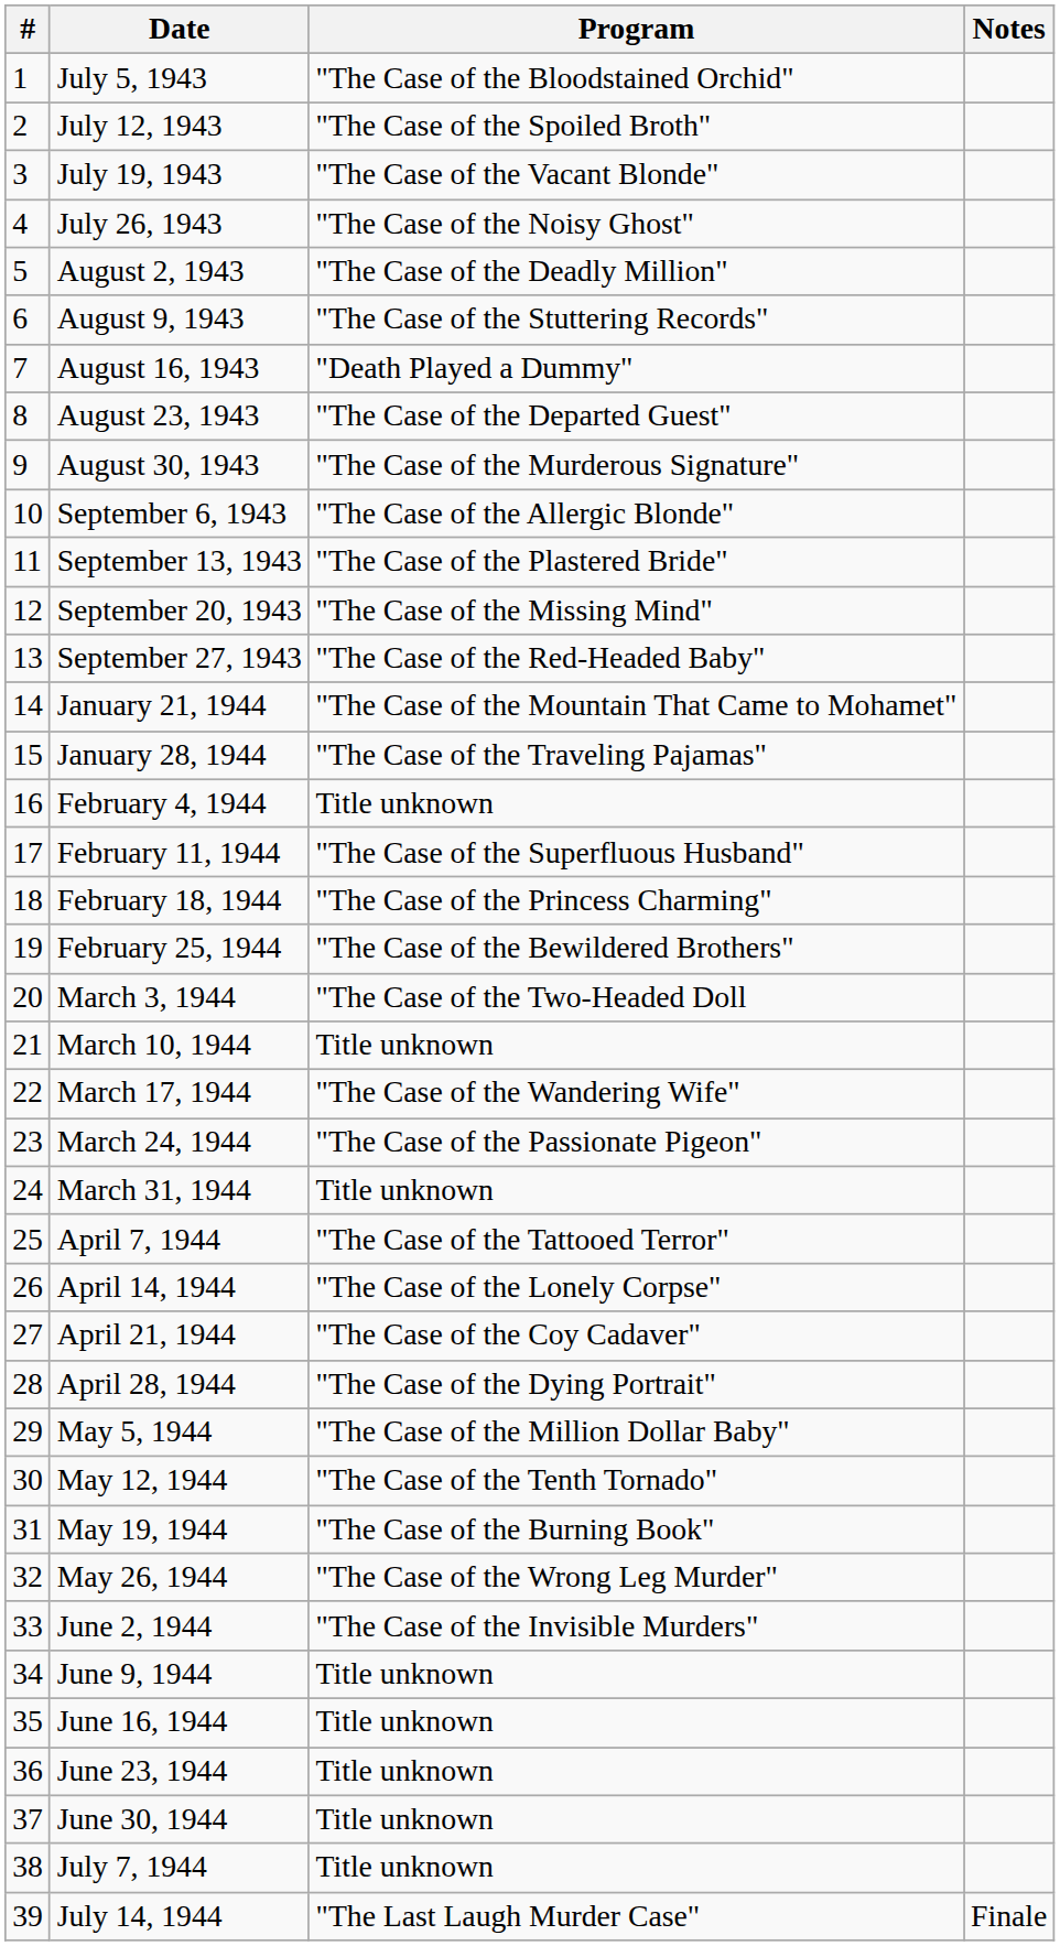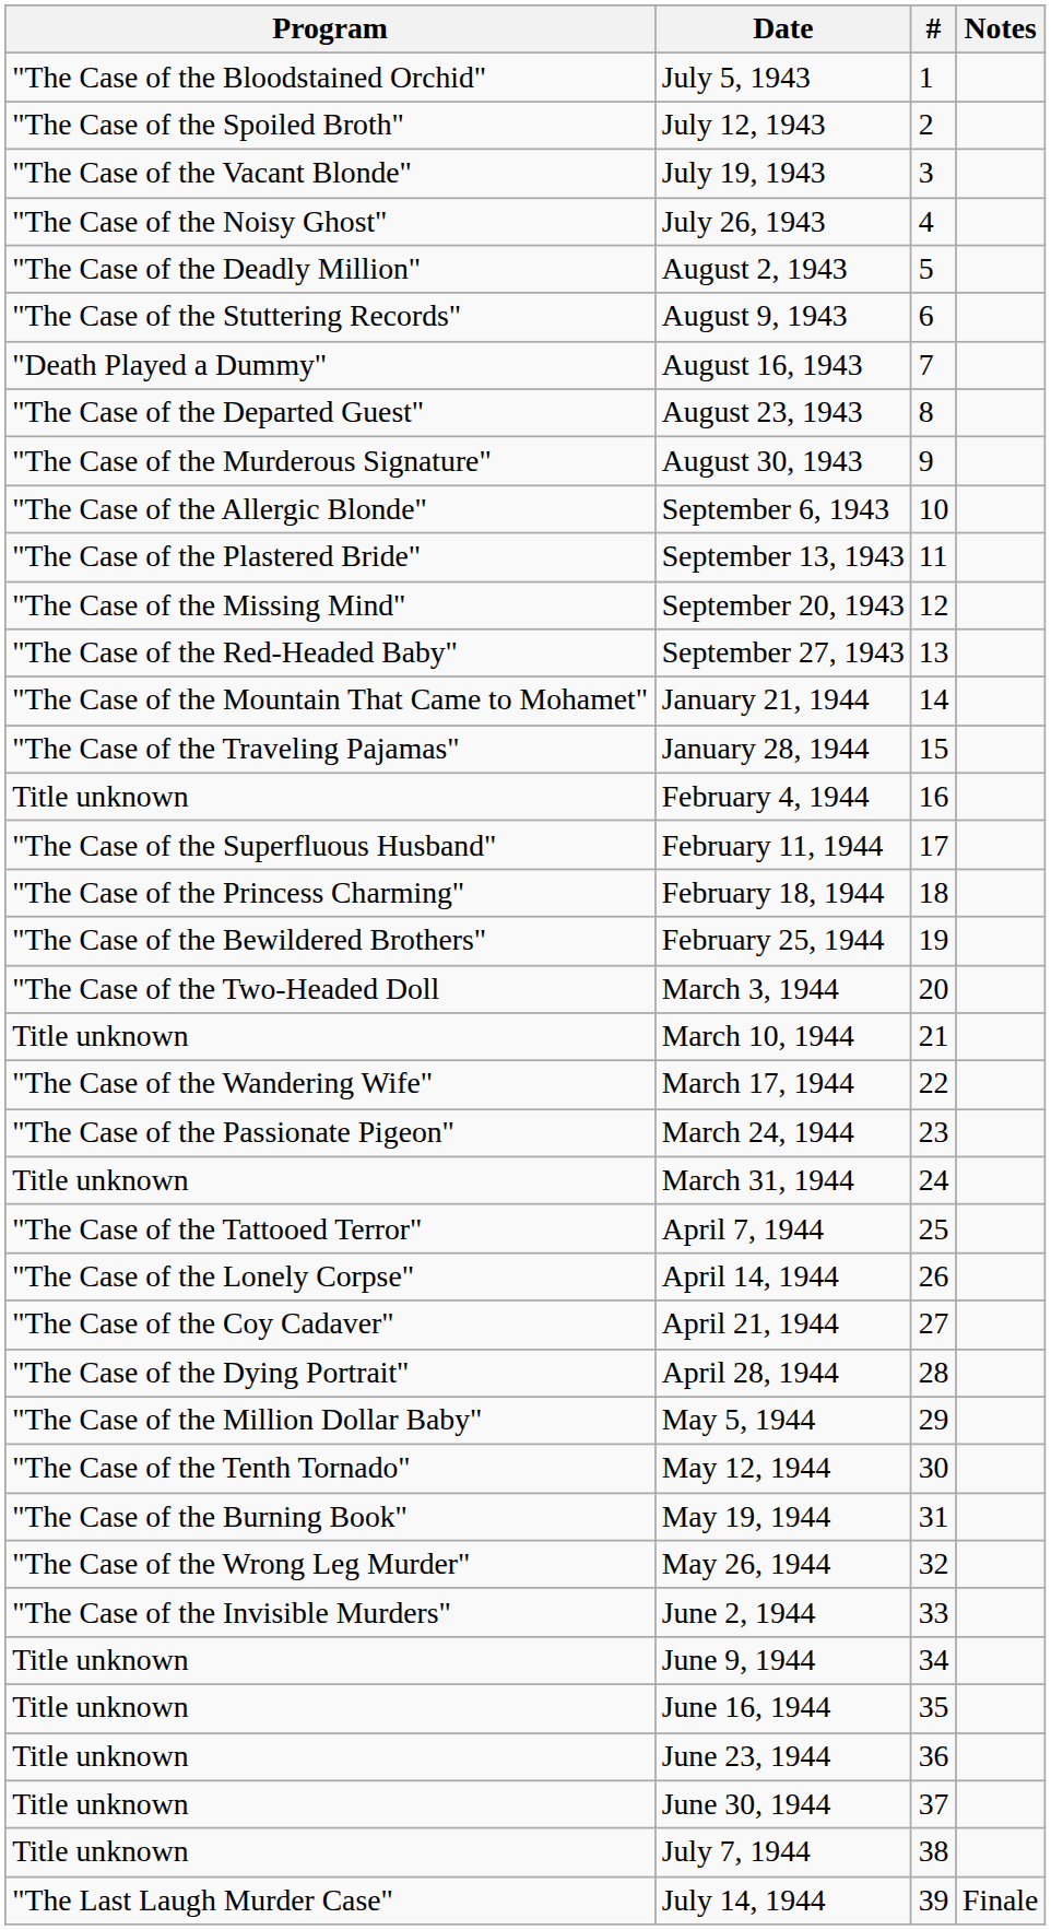 <table class="wikitable">
 <tr>
+<th align="center">Program</th>
+<th align="center">Date</th>
 <th align="center">#</th>
-<th align="center">Date</th>
-<th align="center">Program</th>
 <th align="center">Notes</th>
 </tr>
 <tr>
+<td>"The Case of the Bloodstained Orchid"</td>
+<td>July 5, 1943</td>
 <td>1</td>
-<td>July 5, 1943</td>
-<td>"The Case of the Bloodstained Orchid"</td>
 <td></td>
 </tr>
 <tr>
+<td>"The Case of the Spoiled Broth"</td>
+<td>July 12, 1943</td>
 <td>2</td>
-<td>July 12, 1943</td>
-<td>"The Case of the Spoiled Broth"</td>
 <td></td>
 </tr>
 <tr>
+<td>"The Case of the Vacant Blonde"</td>
+<td>July 19, 1943</td>
 <td>3</td>
-<td>July 19, 1943</td>
-<td>"The Case of the Vacant Blonde"</td>
 <td></td>
 </tr>
 <tr>
+<td>"The Case of the Noisy Ghost"</td>
+<td>July 26, 1943</td>
 <td>4</td>
-<td>July 26, 1943</td>
-<td>"The Case of the Noisy Ghost"</td>
 <td></td>
 </tr>
 <tr>
+<td>"The Case of the Deadly Million"</td>
+<td>August 2, 1943</td>
 <td>5</td>
-<td>August 2, 1943</td>
-<td>"The Case of the Deadly Million"</td>
 <td></td>
 </tr>
 <tr>
+<td>"The Case of the Stuttering Records"</td>
+<td>August 9, 1943</td>
 <td>6</td>
-<td>August 9, 1943</td>
-<td>"The Case of the Stuttering Records"</td>
 <td></td>
 </tr>
 <tr>
+<td>"Death Played a Dummy"</td>
+<td>August 16, 1943</td>
 <td>7</td>
-<td>August 16, 1943</td>
-<td>"Death Played a Dummy"</td>
 <td></td>
 </tr>
 <tr>
+<td>"The Case of the Departed Guest"</td>
+<td>August 23, 1943</td>
 <td>8</td>
-<td>August 23, 1943</td>
-<td>"The Case of the Departed Guest"</td>
 <td></td>
 </tr>
 <tr>
+<td>"The Case of the Murderous Signature"</td>
+<td>August 30, 1943</td>
 <td>9</td>
-<td>August 30, 1943</td>
-<td>"The Case of the Murderous Signature"</td>
 <td></td>
 </tr>
 <tr>
+<td>"The Case of the Allergic Blonde"</td>
+<td>September 6, 1943</td>
 <td>10</td>
-<td>September 6, 1943</td>
-<td>"The Case of the Allergic Blonde"</td>
 <td></td>
 </tr>
 <tr>
+<td>"The Case of the Plastered Bride"</td>
+<td>September 13, 1943</td>
 <td>11</td>
-<td>September 13, 1943</td>
-<td>"The Case of the Plastered Bride"</td>
 <td></td>
 </tr>
 <tr>
+<td>"The Case of the Missing Mind"</td>
+<td>September 20, 1943</td>
 <td>12</td>
-<td>September 20, 1943</td>
-<td>"The Case of the Missing Mind"</td>
 <td></td>
 </tr>
 <tr>
+<td>"The Case of the Red-Headed Baby"</td>
+<td>September 27, 1943</td>
 <td>13</td>
-<td>September 27, 1943</td>
-<td>"The Case of the Red-Headed Baby"</td>
 <td></td>
 </tr>
 <tr>
+<td>"The Case of the Mountain That Came to Mohamet"</td>
+<td>January 21, 1944</td>
 <td>14</td>
-<td>January 21, 1944</td>
-<td>"The Case of the Mountain That Came to Mohamet"</td>
 <td></td>
 </tr>
 <tr>
+<td>"The Case of the Traveling Pajamas"</td>
+<td>January 28, 1944</td>
 <td>15</td>
-<td>January 28, 1944</td>
-<td>"The Case of the Traveling Pajamas"</td>
 <td></td>
 </tr>
 <tr>
+<td>Title unknown</td>
+<td>February 4, 1944</td>
 <td>16</td>
-<td>February 4, 1944</td>
-<td>Title unknown</td>
 <td></td>
 </tr>
 <tr>
+<td>"The Case of the Superfluous Husband"</td>
+<td>February 11, 1944</td>
 <td>17</td>
-<td>February 11, 1944</td>
-<td>"The Case of the Superfluous Husband"</td>
 <td></td>
 </tr>
 <tr>
+<td>"The Case of the Princess Charming"</td>
+<td>February 18, 1944</td>
 <td>18</td>
-<td>February 18, 1944</td>
-<td>"The Case of the Princess Charming"</td>
 <td></td>
 </tr>
 <tr>
+<td>"The Case of the Bewildered Brothers"</td>
+<td>February 25, 1944</td>
 <td>19</td>
-<td>February 25, 1944</td>
-<td>"The Case of the Bewildered Brothers"</td>
 <td></td>
 </tr>
 <tr>
+<td>"The Case of the Two-Headed Doll</td>
+<td>March 3, 1944</td>
 <td>20</td>
-<td>March 3, 1944</td>
-<td>"The Case of the Two-Headed Doll</td>
 <td></td>
 </tr>
 <tr>
+<td>Title unknown</td>
+<td>March 10, 1944</td>
 <td>21</td>
-<td>March 10, 1944</td>
-<td>Title unknown</td>
 <td></td>
 </tr>
 <tr>
+<td>"The Case of the Wandering Wife"</td>
+<td>March 17, 1944</td>
 <td>22</td>
-<td>March 17, 1944</td>
-<td>"The Case of the Wandering Wife"</td>
 <td></td>
 </tr>
 <tr>
+<td>"The Case of the Passionate Pigeon"</td>
+<td>March 24, 1944</td>
 <td>23</td>
-<td>March 24, 1944</td>
-<td>"The Case of the Passionate Pigeon"</td>
 <td></td>
 </tr>
 <tr>
+<td>Title unknown</td>
+<td>March 31, 1944</td>
 <td>24</td>
-<td>March 31, 1944</td>
-<td>Title unknown</td>
 <td></td>
 </tr>
 <tr>
+<td>"The Case of the Tattooed Terror"</td>
+<td>April 7, 1944</td>
 <td>25</td>
-<td>April 7, 1944</td>
-<td>"The Case of the Tattooed Terror"</td>
 <td></td>
 </tr>
 <tr>
+<td>"The Case of the Lonely Corpse"</td>
+<td>April 14, 1944</td>
 <td>26</td>
-<td>April 14, 1944</td>
-<td>"The Case of the Lonely Corpse"</td>
 <td></td>
 </tr>
 <tr>
+<td>"The Case of the Coy Cadaver"</td>
+<td>April 21, 1944</td>
 <td>27</td>
-<td>April 21, 1944</td>
-<td>"The Case of the Coy Cadaver"</td>
 <td></td>
 </tr>
 <tr>
+<td>"The Case of the Dying Portrait"</td>
+<td>April 28, 1944</td>
 <td>28</td>
-<td>April 28, 1944</td>
-<td>"The Case of the Dying Portrait"</td>
 <td></td>
 </tr>
 <tr>
+<td>"The Case of the Million Dollar Baby"</td>
+<td>May 5, 1944</td>
 <td>29</td>
-<td>May 5, 1944</td>
-<td>"The Case of the Million Dollar Baby"</td>
 <td></td>
 </tr>
 <tr>
+<td>"The Case of the Tenth Tornado"</td>
+<td>May 12, 1944</td>
 <td>30</td>
-<td>May 12, 1944</td>
-<td>"The Case of the Tenth Tornado"</td>
 <td></td>
 </tr>
 <tr>
+<td>"The Case of the Burning Book"</td>
+<td>May 19, 1944</td>
 <td>31</td>
-<td>May 19, 1944</td>
-<td>"The Case of the Burning Book"</td>
 <td></td>
 </tr>
 <tr>
+<td>"The Case of the Wrong Leg Murder"</td>
+<td>May 26, 1944</td>
 <td>32</td>
-<td>May 26, 1944</td>
-<td>"The Case of the Wrong Leg Murder"</td>
 <td></td>
 </tr>
 <tr>
+<td>"The Case of the Invisible Murders"</td>
+<td>June 2, 1944</td>
 <td>33</td>
-<td>June 2, 1944</td>
-<td>"The Case of the Invisible Murders"</td>
 <td></td>
 </tr>
 <tr>
+<td>Title unknown</td>
+<td>June 9, 1944</td>
 <td>34</td>
-<td>June 9, 1944</td>
-<td>Title unknown</td>
 <td></td>
 </tr>
 <tr>
+<td>Title unknown</td>
+<td>June 16, 1944</td>
 <td>35</td>
-<td>June 16, 1944</td>
-<td>Title unknown</td>
 <td></td>
 </tr>
 <tr>
+<td>Title unknown</td>
+<td>June 23, 1944</td>
 <td>36</td>
-<td>June 23, 1944</td>
-<td>Title unknown</td>
 <td></td>
 </tr>
 <tr>
+<td>Title unknown</td>
+<td>June 30, 1944</td>
 <td>37</td>
-<td>June 30, 1944</td>
-<td>Title unknown</td>
 <td></td>
 </tr>
 <tr>
+<td>Title unknown</td>
+<td>July 7, 1944</td>
 <td>38</td>
-<td>July 7, 1944</td>
-<td>Title unknown</td>
 <td></td>
 </tr>
 <tr>
+<td>"The Last Laugh Murder Case"</td>
+<td>July 14, 1944</td>
 <td>39</td>
-<td>July 14, 1944</td>
-<td>"The Last Laugh Murder Case"</td>
 <td>Finale</td>
 </tr>
 </table>
